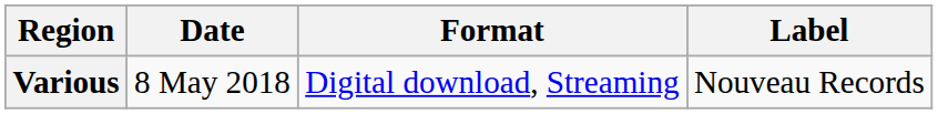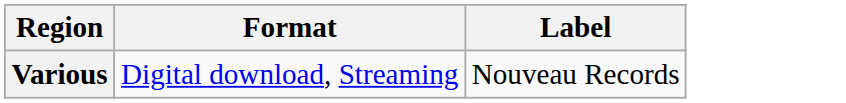 <table class="wikitable plainrowheaders unsortable">
 <tr>
 <th>Region</th>
-<th>Date</th>
 <th>Format</th>
 <th>Label</th>
 </tr>
 <tr>
 <th scope="row">Various</th>
-<td>8 May 2018</td>
 <td><a href='#'>Digital download</a>, <a href='#'>Streaming</a></td>
 <td>Nouveau Records</td>
 </tr>
 </table>
